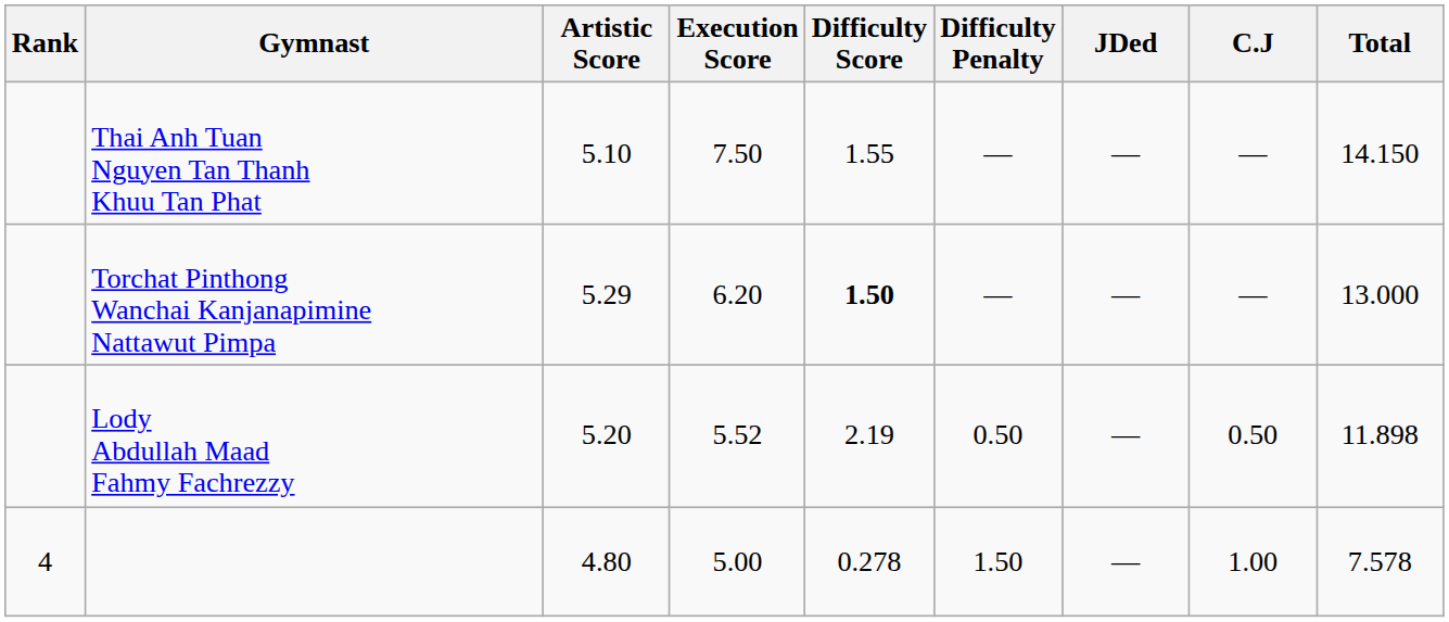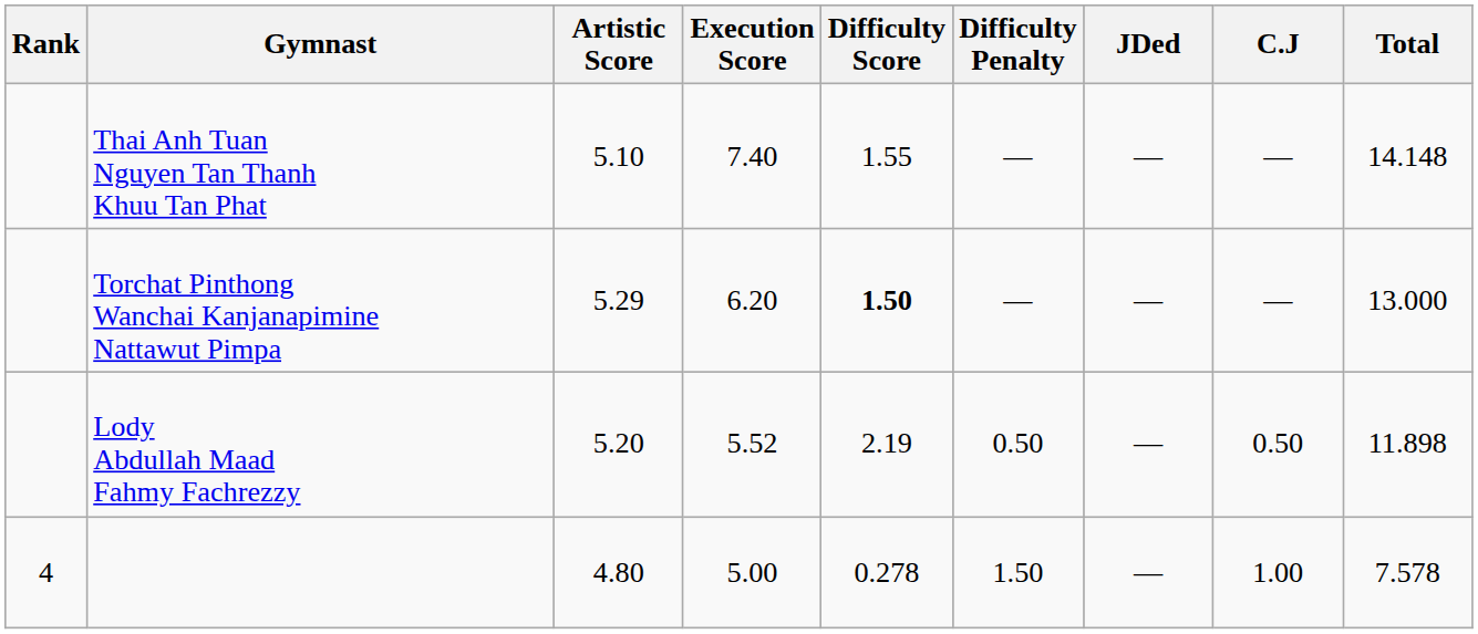 <table class="wikitable" style="text-align:center">
 <tr>
 <th>Rank</th>
 <th width=250>Gymnast</th>
 <th style="width:4em">Artistic Score</th>
 <th style="width:4em">Execution Score</th>
 <th style="width:4em">Difficulty Score</th>
 <th style="width:4em">Difficulty Penalty</th>
 <th style="width:4em">JDed</th>
 <th style="width:4em">C.J</th>
 <th style="width:4em">Total</th>
 </tr>
 <tr>
 <td></td>
 <td align=left><br><a href='#'>Thai Anh Tuan</a><br><a href='#'>Nguyen Tan Thanh</a><br><a href='#'>Khuu Tan Phat</a></td>
 <td>5.10</td>
-<td>7.50</td>
+<td>7.40</td>
 <td>1.55</td>
 <td>—</td>
 <td>—</td>
 <td>—</td>
-<td>14.150</td>
+<td>14.148</td>
 </tr>
 <tr>
 <td></td>
 <td align=left><br><a href='#'>Torchat Pinthong</a><br><a href='#'>Wanchai Kanjanapimine</a><br><a href='#'>Nattawut Pimpa</a></td>
 <td>5.29</td>
 <td>6.20</td>
 <td><strong>1.50</strong></td>
 <td>—</td>
 <td>—</td>
 <td>—</td>
 <td>13.000</td>
 </tr>
 <tr>
 <td></td>
 <td align=left><br><a href='#'>Lody</a><br><a href='#'>Abdullah Maad</a><br><a href='#'>Fahmy Fachrezzy</a></td>
 <td>5.20</td>
 <td>5.52</td>
 <td>2.19</td>
 <td>0.50</td>
 <td>—</td>
 <td>0.50</td>
 <td>11.898</td>
 </tr>
 <tr>
 <td>4</td>
 <td align=left><br><br><br></td>
 <td>4.80</td>
 <td>5.00</td>
 <td>0.278</td>
 <td>1.50</td>
 <td>—</td>
 <td>1.00</td>
 <td>7.578</td>
 </tr>
 </table>
